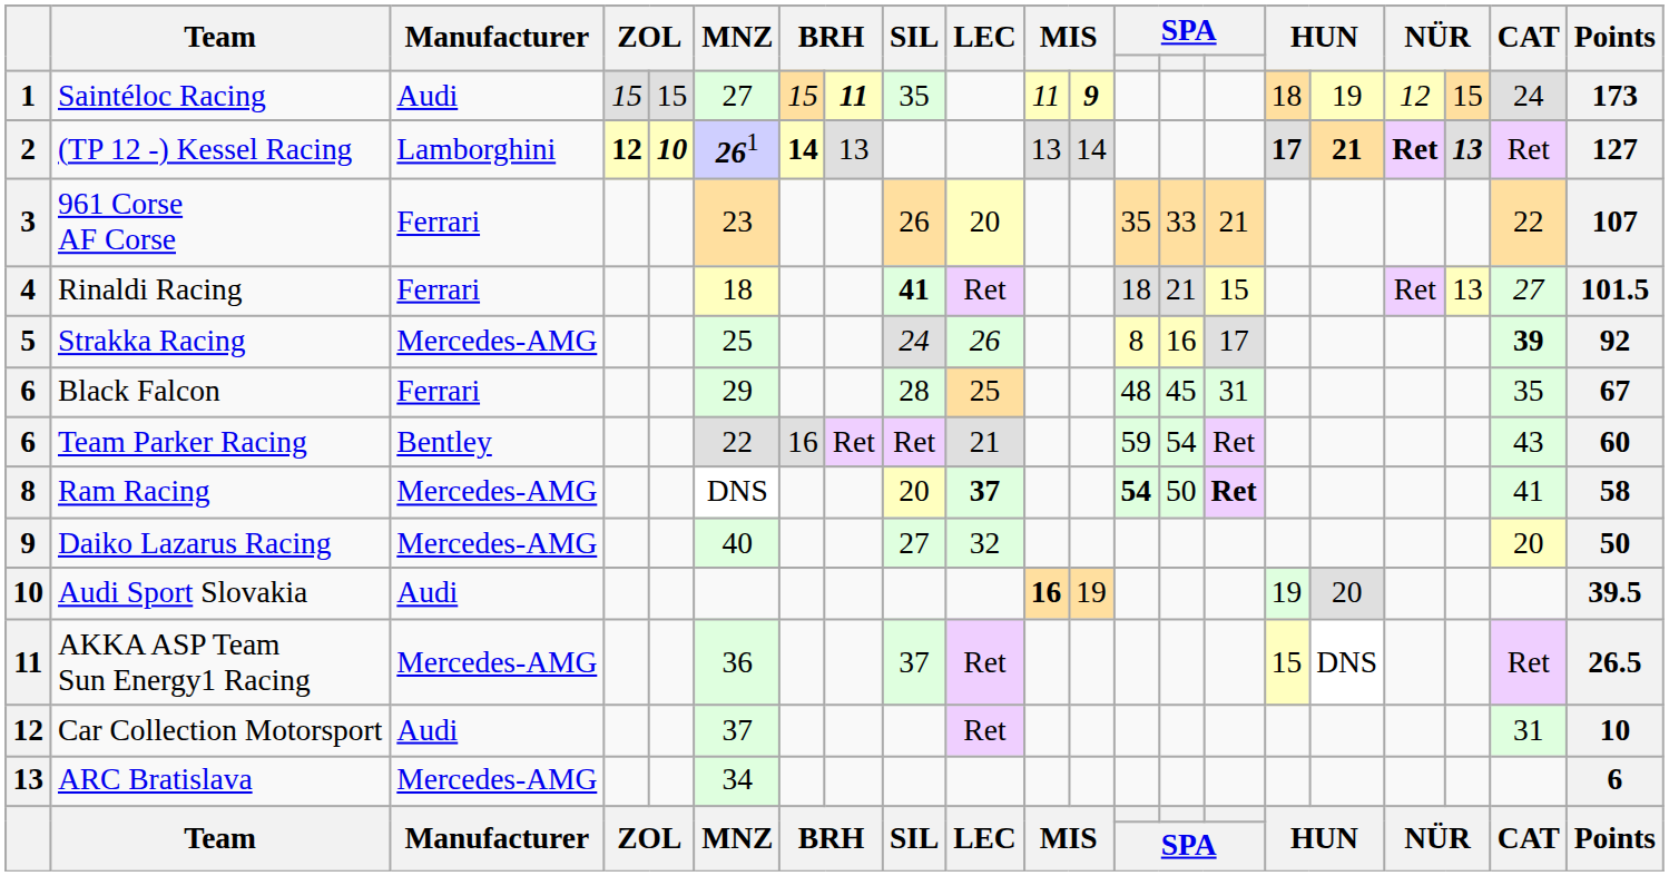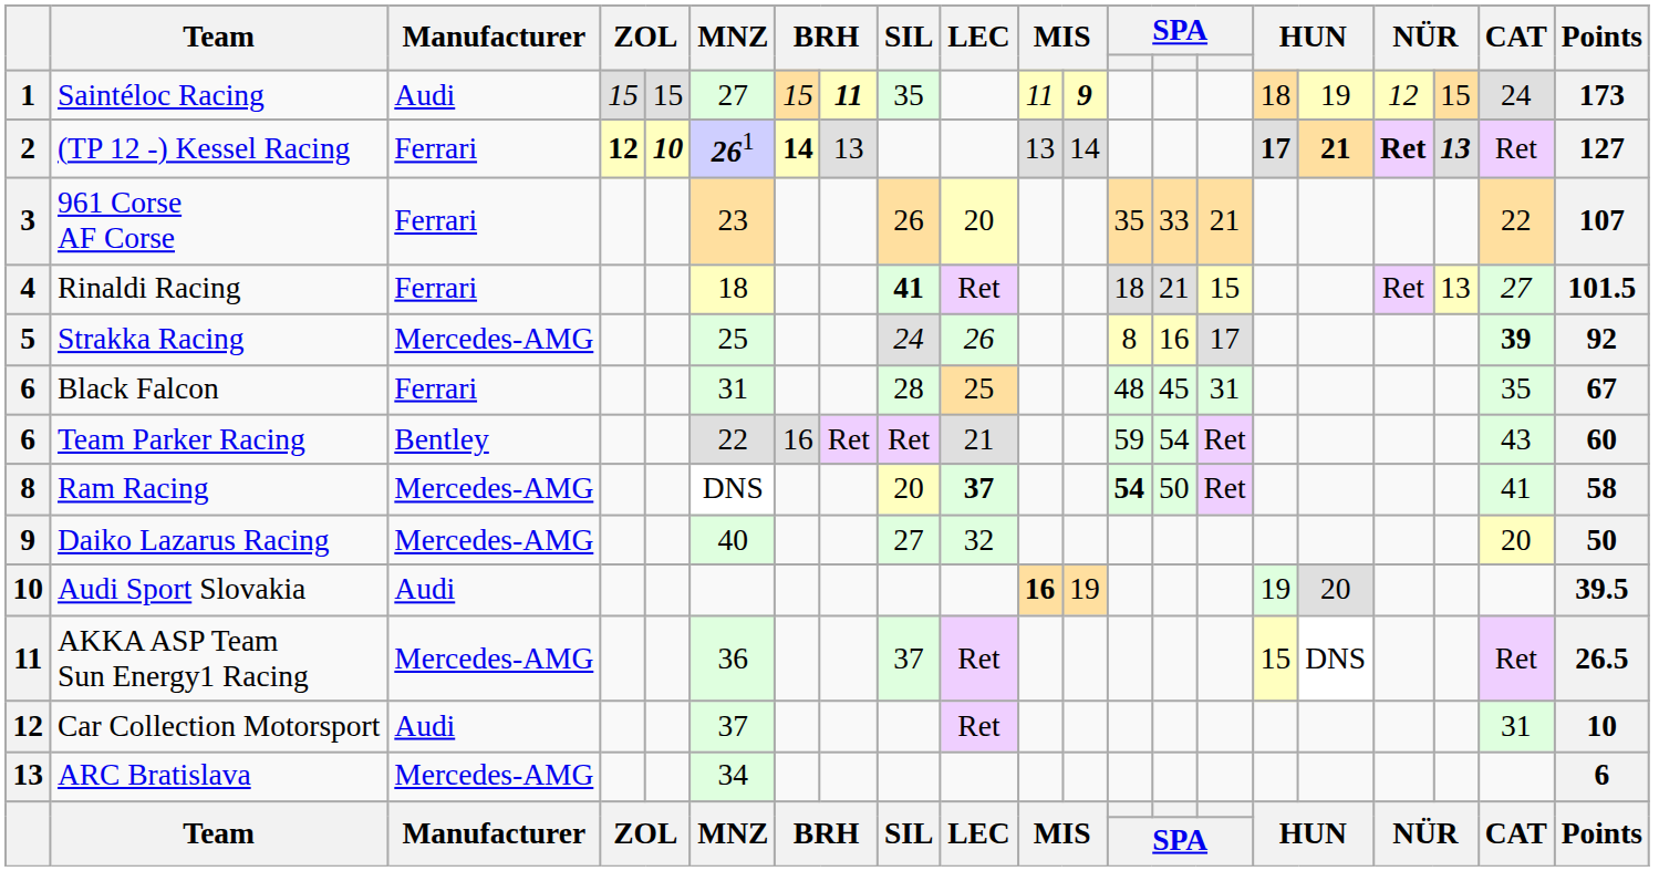 <table class="wikitable" style="font-size: 85%; text-align:center;">
 <tr>
 <th rowspan=2></th>
 <th rowspan=2>Team</th>
 <th rowspan=2>Manufacturer</th>
 <th rowspan=2 colspan=2>ZOL<br></th>
 <th rowspan=2>MNZ<br></th>
 <th rowspan=2 colspan=2>BRH<br></th>
 <th rowspan=2>SIL<br></th>
 <th rowspan=2>LEC<br></th>
 <th rowspan=2 colspan=2>MIS<br></th>
 <th colspan=3><a href='#'>SPA</a><br></th>
 <th rowspan=2 colspan=2>HUN<br></th>
 <th rowspan=2 colspan=2>NÜR<br></th>
 <th rowspan=2>CAT<br></th>
 <th rowspan=2>Points</th>
 </tr>
 <tr>
 <th></th>
 <th></th>
 <th></th>
 </tr>
 <tr>
 <th>1</th>
 <td align=left> <a href='#'>Saintéloc Racing</a></td>
 <td align=left><a href='#'>Audi</a></td>
 <td style="background:#DFDFDF;"><em>15</em></td>
 <td style="background:#DFDFDF;">15</td>
 <td style="background:#DFFFDF;">27</td>
 <td style="background:#FFDF9F;"><em>15</em></td>
 <td style="background:#FFFFBF;"><strong><em>11</em></strong></td>
 <td style="background:#DFFFDF;">35</td>
 <td></td>
 <td style="background:#FFFFBF;"><em>11</em></td>
 <td style="background:#FFFFBF;"><strong><em>9</em></strong></td>
 <td></td>
 <td></td>
 <td></td>
 <td style="background:#FFDF9F;">18</td>
 <td style="background:#FFFFBF;">19</td>
 <td style="background:#FFFFBF;"><em>12</em></td>
 <td style="background:#FFDF9F;">15</td>
 <td style="background:#dfdfdf;">24</td>
 <th>173</th>
 </tr>
 <tr>
 <th>2</th>
 <td align=left> <a href='#'>(TP 12 -) Kessel Racing</a></td>
-<td align=left><a href='#'>Lamborghini</a></td>
+<td align=left><a href='#'>Ferrari</a></td>
 <td style="background:#FFFFBF;"><strong>12</strong></td>
 <td style="background:#FFFFBF;"><strong><em>10</em></strong></td>
 <td style="background:#CFCFFF;"><strong><em>26</em></strong><sup>1</sup></td>
 <td style="background:#FFFFBF;"><strong>14</strong></td>
 <td style="background:#DFDFDF;">13</td>
 <td></td>
 <td></td>
 <td style="background:#DFDFDF;">13</td>
 <td style="background:#DFDFDF;">14</td>
 <td></td>
 <td></td>
 <td></td>
 <td style="background:#DFDFDF;"><strong>17</strong></td>
 <td style="background:#FFDF9F;"><strong>21</strong></td>
 <td style="background:#EFCFFF;"><strong>Ret</strong></td>
 <td style="background:#DFDFDF;"><strong><em>13</em></strong></td>
 <td style="background:#efcfff;">Ret</td>
 <th>127</th>
 </tr>
 <tr>
 <th>3</th>
 <td align=left> <a href='#'>961 Corse</a><br> <a href='#'>AF Corse</a></td>
 <td align=left><a href='#'>Ferrari</a></td>
 <td></td>
 <td></td>
 <td style="background:#FFDF9F;">23</td>
 <td></td>
 <td></td>
 <td style="background:#FFDF9F;">26</td>
 <td style="background:#FFFFBF;">20</td>
 <td></td>
 <td></td>
 <td style="background:#FFDF9F;">35</td>
 <td style="background:#FFDF9F;">33</td>
 <td style="background:#FFDF9F;">21</td>
 <td></td>
 <td></td>
 <td></td>
 <td></td>
 <td style="background:#ffdf9f;">22</td>
 <th>107</th>
 </tr>
 <tr>
 <th>4</th>
 <td align=left> Rinaldi Racing</td>
 <td align=left><a href='#'>Ferrari</a></td>
 <td></td>
 <td></td>
 <td style="background:#FFFFBF;">18</td>
 <td></td>
 <td></td>
 <td style="background:#DFFFDF;"><strong>41</strong></td>
 <td style="background:#EFCFFF;">Ret</td>
 <td></td>
 <td></td>
 <td style="background:#DFDFDF;">18</td>
 <td style="background:#DFDFDF;">21</td>
 <td style="background:#FFFFBF;">15</td>
 <td></td>
 <td></td>
 <td style="background:#EFCFFF;">Ret</td>
 <td style="background:#FFFFBF;">13</td>
 <td style="background:#dfffdf;"><em>27</em></td>
 <th>101.5</th>
 </tr>
 <tr>
 <th>5</th>
 <td align=left> <a href='#'>Strakka Racing</a></td>
 <td align=left><a href='#'>Mercedes-AMG</a></td>
 <td></td>
 <td></td>
 <td style="background:#DFFFDF;">25</td>
 <td></td>
 <td></td>
 <td style="background:#DFDFDF;"><em>24</em></td>
 <td style="background:#DFFFDF;"><em>26</em></td>
 <td></td>
 <td></td>
 <td style="background:#FFFFBF;">8</td>
 <td style="background:#FFFFBF;">16</td>
 <td style="background:#DFDFDF;">17</td>
 <td></td>
 <td></td>
 <td></td>
 <td></td>
 <td style="background:#dfffdf;"><strong>39</strong></td>
 <th>92</th>
 </tr>
 <tr>
 <th>6</th>
 <td align=left> Black Falcon</td>
 <td align=left><a href='#'>Ferrari</a></td>
 <td></td>
 <td></td>
-<td style="background:#DFFFDF;">29</td>
+<td style="background:#DFFFDF;">31</td>
 <td></td>
 <td></td>
 <td style="background:#DFFFDF;">28</td>
 <td style="background:#FFDF9F;">25</td>
 <td></td>
 <td></td>
 <td style="background:#DFFFDF;">48</td>
 <td style="background:#DFFFDF;">45</td>
 <td style="background:#DFFFDF;">31</td>
 <td></td>
 <td></td>
 <td></td>
 <td></td>
 <td style="background:#dfffdf;">35</td>
 <th>67</th>
 </tr>
 <tr>
 <th>6</th>
 <td align=left> <a href='#'>Team Parker Racing</a></td>
 <td align=left><a href='#'>Bentley</a></td>
 <td></td>
 <td></td>
 <td style="background:#DFDFDF;">22</td>
 <td style="background:#DFDFDF;">16</td>
 <td style="background:#EFCFFF;">Ret</td>
 <td style="background:#EFCFFF;">Ret</td>
 <td style="background:#DFDFDF;">21</td>
 <td></td>
 <td></td>
 <td style="background:#DFFFDF;">59</td>
 <td style="background:#DFFFDF;">54</td>
 <td style="background:#EFCFFF;">Ret</td>
 <td></td>
 <td></td>
 <td></td>
 <td></td>
 <td style="background:#dfffdf;">43</td>
 <th>60</th>
 </tr>
 <tr>
 <th>8</th>
 <td align=left> <a href='#'>Ram Racing</a></td>
 <td align=left><a href='#'>Mercedes-AMG</a></td>
 <td></td>
 <td></td>
 <td style="background:#FFFFFF;">DNS</td>
 <td></td>
 <td></td>
 <td style="background:#FFFFBF;">20</td>
 <td style="background:#DFFFDF;"><strong>37</strong></td>
 <td></td>
 <td></td>
 <td style="background:#DFFFDF;"><strong>54</strong></td>
 <td style="background:#DFFFDF;">50</td>
-<td style="background:#EFCFFF;"><strong>Ret</strong></td>
+<td style="background:#EFCFFF;">Ret</td>
 <td></td>
 <td></td>
 <td></td>
 <td></td>
 <td style="background:#dfffdf;">41</td>
 <th>58</th>
 </tr>
 <tr>
 <th>9</th>
 <td align=left> <a href='#'>Daiko Lazarus Racing</a></td>
 <td align=left><a href='#'>Mercedes-AMG</a></td>
 <td></td>
 <td></td>
 <td style="background:#DFFFDF;">40</td>
 <td></td>
 <td></td>
 <td style="background:#DFFFDF;">27</td>
 <td style="background:#DFFFDF;">32</td>
 <td></td>
 <td></td>
 <td></td>
 <td></td>
 <td></td>
 <td></td>
 <td></td>
 <td></td>
 <td></td>
 <td style="background:#ffffbf;">20</td>
 <th>50</th>
 </tr>
 <tr>
 <th>10</th>
 <td align=left> <a href='#'>Audi Sport</a> Slovakia</td>
 <td align=left><a href='#'>Audi</a></td>
 <td></td>
 <td></td>
 <td></td>
 <td></td>
 <td></td>
 <td></td>
 <td></td>
 <td style="background:#FFDF9F;"><strong>16</strong></td>
 <td style="background:#FFDF9F;">19</td>
 <td></td>
 <td></td>
 <td></td>
 <td style="background:#DFFFDF;">19</td>
 <td style="background:#DFDFDF;">20</td>
 <td></td>
 <td></td>
 <td></td>
 <th>39.5</th>
 </tr>
 <tr>
 <th>11</th>
 <td align=left> AKKA ASP Team<br> Sun Energy1 Racing</td>
 <td align=left><a href='#'>Mercedes-AMG</a></td>
 <td></td>
 <td></td>
 <td style="background:#DFFFDF;">36</td>
 <td></td>
 <td></td>
 <td style="background:#DFFFDF;">37</td>
 <td style="background:#EFCFFF;">Ret</td>
 <td></td>
 <td></td>
 <td></td>
 <td></td>
 <td></td>
 <td style="background:#FFFFBF;">15</td>
 <td style="background:#FFFFFF;">DNS</td>
 <td></td>
 <td></td>
 <td style="background:#efcfff;">Ret</td>
 <th>26.5</th>
 </tr>
 <tr>
 <th>12</th>
 <td align=left> Car Collection Motorsport</td>
 <td align=left><a href='#'>Audi</a></td>
 <td></td>
 <td></td>
 <td style="background:#DFFFDF;">37</td>
 <td></td>
 <td></td>
 <td></td>
 <td style="background:#EFCFFF;">Ret</td>
 <td></td>
 <td></td>
 <td></td>
 <td></td>
 <td></td>
 <td></td>
 <td></td>
 <td></td>
 <td></td>
 <td style="background:#DFFFDF;">31</td>
 <th>10</th>
 </tr>
 <tr>
 <th>13</th>
 <td align=left> <a href='#'>ARC Bratislava</a></td>
 <td align=left><a href='#'>Mercedes-AMG</a></td>
 <td></td>
 <td></td>
 <td style="background:#DFFFDF;">34</td>
 <td></td>
 <td></td>
 <td></td>
 <td></td>
 <td></td>
 <td></td>
 <td></td>
 <td></td>
 <td></td>
 <td></td>
 <td></td>
 <td></td>
 <td></td>
 <td></td>
 <th>6</th>
 </tr>
 <tr valign="top">
 <th valign=middle rowspan=2></th>
 <th valign=middle rowspan=2>Team</th>
 <th valign=middle rowspan=2>Manufacturer</th>
 <th valign=middle rowspan=2 colspan=2>ZOL<br></th>
 <th valign=middle rowspan=2>MNZ<br></th>
 <th valign=middle rowspan=2 colspan=2>BRH<br></th>
 <th valign=middle rowspan=2>SIL<br></th>
 <th valign=middle rowspan=2>LEC<br></th>
 <th valign=middle rowspan=2 colspan=2>MIS<br></th>
 <th></th>
 <th></th>
 <th></th>
 <th valign=middle rowspan=2 colspan=2>HUN<br></th>
 <th valign=middle rowspan=2 colspan=2>NÜR<br></th>
 <th valign=middle rowspan=2>CAT<br></th>
 <th valign=middle rowspan=2>Points</th>
 </tr>
 <tr>
 <th colspan=3><a href='#'>SPA</a><br></th>
 </tr>
 </table>
